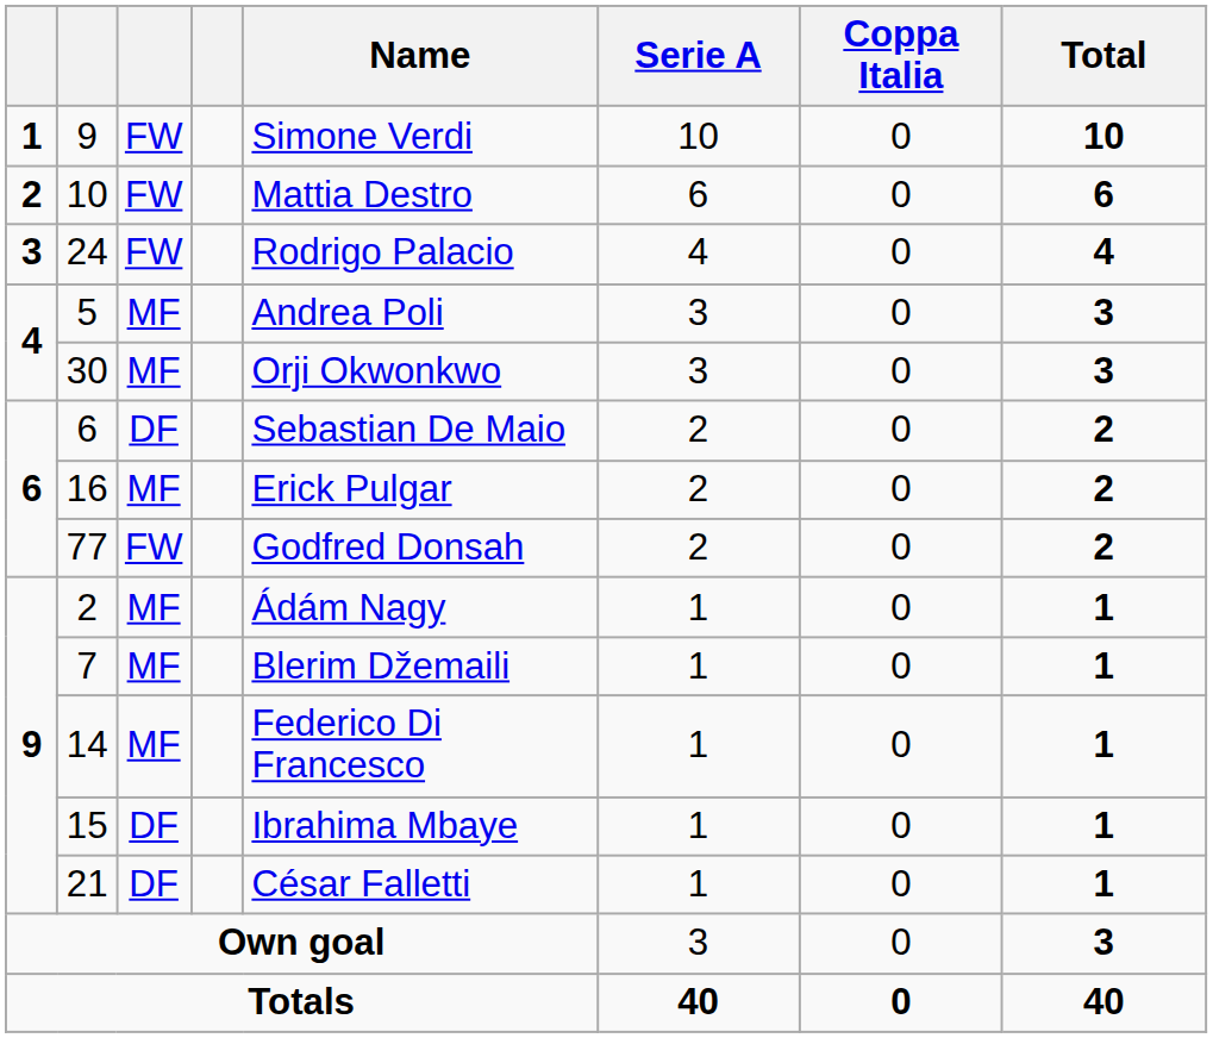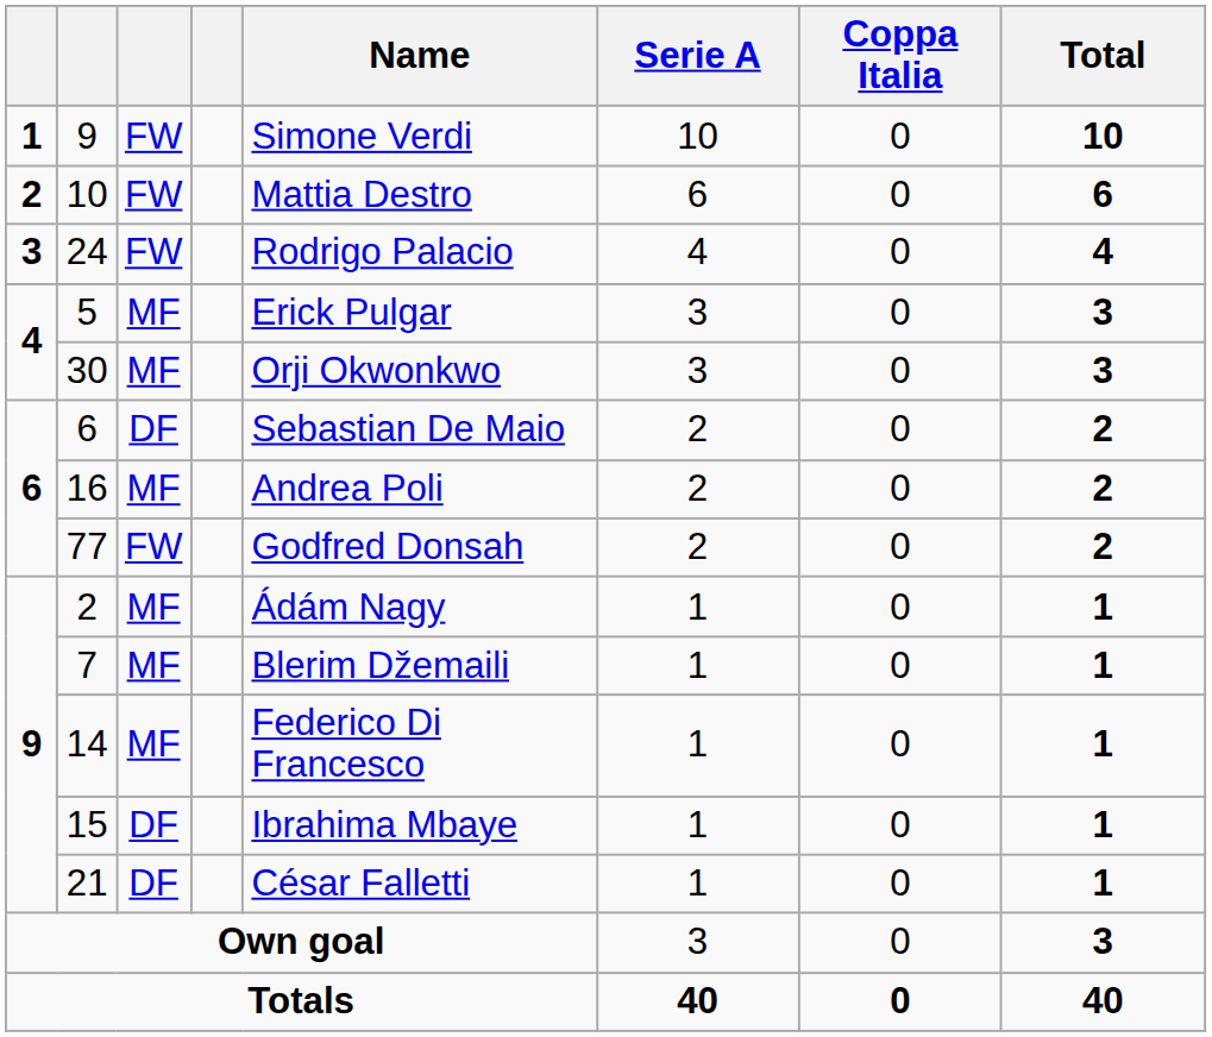 <table class="wikitable" style="text-align:center">
 <tr>
 <th width=15></th>
 <th width=15></th>
 <th width=15></th>
 <th width=15></th>
 <th width=145>Name</th>
 <th width=80><strong><a href='#'>Serie A</a></strong></th>
 <th width=80><strong><a href='#'>Coppa Italia</a></strong></th>
 <th width=80>Total</th>
 </tr>
 <tr>
 <td><strong>1</strong></td>
 <td>9</td>
 <td><a href='#'>FW</a></td>
 <td></td>
 <td align=left><a href='#'>Simone Verdi</a></td>
 <td>10</td>
 <td>0</td>
 <td><strong>10</strong></td>
 </tr>
 <tr>
 <td><strong>2</strong></td>
 <td>10</td>
 <td><a href='#'>FW</a></td>
 <td></td>
 <td align=left><a href='#'>Mattia Destro</a></td>
 <td>6</td>
 <td>0</td>
 <td><strong>6</strong></td>
 </tr>
 <tr>
 <td><strong>3</strong></td>
 <td>24</td>
 <td><a href='#'>FW</a></td>
 <td></td>
 <td align=left><a href='#'>Rodrigo Palacio</a></td>
 <td>4</td>
 <td>0</td>
 <td><strong>4</strong></td>
 </tr>
 <tr>
 <td rowspan=2><strong>4</strong></td>
 <td>5</td>
 <td><a href='#'>MF</a></td>
 <td></td>
-<td align=left><a href='#'>Andrea Poli</a></td>
+<td align=left><a href='#'>Erick Pulgar</a></td>
 <td>3</td>
 <td>0</td>
 <td><strong>3</strong></td>
 </tr>
 <tr>
 <td>30</td>
 <td><a href='#'>MF</a></td>
 <td></td>
 <td align=left><a href='#'>Orji Okwonkwo</a></td>
 <td>3</td>
 <td>0</td>
 <td><strong>3</strong></td>
 </tr>
 <tr>
 <td rowspan=3><strong>6</strong></td>
 <td>6</td>
 <td><a href='#'>DF</a></td>
 <td></td>
 <td align=left><a href='#'>Sebastian De Maio</a></td>
 <td>2</td>
 <td>0</td>
 <td><strong>2</strong></td>
 </tr>
 <tr>
 <td>16</td>
 <td><a href='#'>MF</a></td>
 <td></td>
-<td align=left><a href='#'>Erick Pulgar</a></td>
+<td align=left><a href='#'>Andrea Poli</a></td>
 <td>2</td>
 <td>0</td>
 <td><strong>2</strong></td>
 </tr>
 <tr>
 <td>77</td>
 <td><a href='#'>FW</a></td>
 <td></td>
 <td align=left><a href='#'>Godfred Donsah</a></td>
 <td>2</td>
 <td>0</td>
 <td><strong>2</strong></td>
 </tr>
 <tr>
 <td rowspan=5><strong>9</strong></td>
 <td>2</td>
 <td><a href='#'>MF</a></td>
 <td></td>
 <td align=left><a href='#'>Ádám Nagy</a></td>
 <td>1</td>
 <td>0</td>
 <td><strong>1</strong></td>
 </tr>
 <tr>
 <td>7</td>
 <td><a href='#'>MF</a></td>
 <td></td>
 <td align=left><a href='#'>Blerim Džemaili</a></td>
 <td>1</td>
 <td>0</td>
 <td><strong>1</strong></td>
 </tr>
 <tr>
 <td>14</td>
 <td><a href='#'>MF</a></td>
 <td></td>
 <td align=left><a href='#'>Federico Di Francesco</a></td>
 <td>1</td>
 <td>0</td>
 <td><strong>1</strong></td>
 </tr>
 <tr>
 <td>15</td>
 <td><a href='#'>DF</a></td>
 <td></td>
 <td align=left><a href='#'>Ibrahima Mbaye</a></td>
 <td>1</td>
 <td>0</td>
 <td><strong>1</strong></td>
 </tr>
 <tr>
 <td>21</td>
 <td><a href='#'>DF</a></td>
 <td></td>
 <td align=left><a href='#'>César Falletti</a></td>
 <td>1</td>
 <td>0</td>
 <td><strong>1</strong></td>
 </tr>
 <tr>
 <td colspan=5><strong>Own goal</strong></td>
 <td>3</td>
 <td>0</td>
 <td><strong>3</strong></td>
 </tr>
 <tr>
 <td colspan=5><strong>Totals</strong></td>
 <td><strong>40</strong></td>
 <td><strong>0</strong></td>
 <td><strong>40</strong></td>
 </tr>
 </table>
